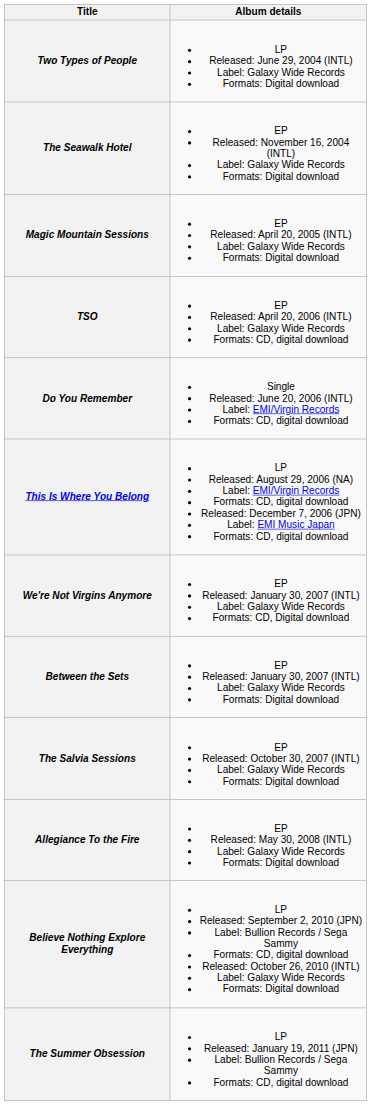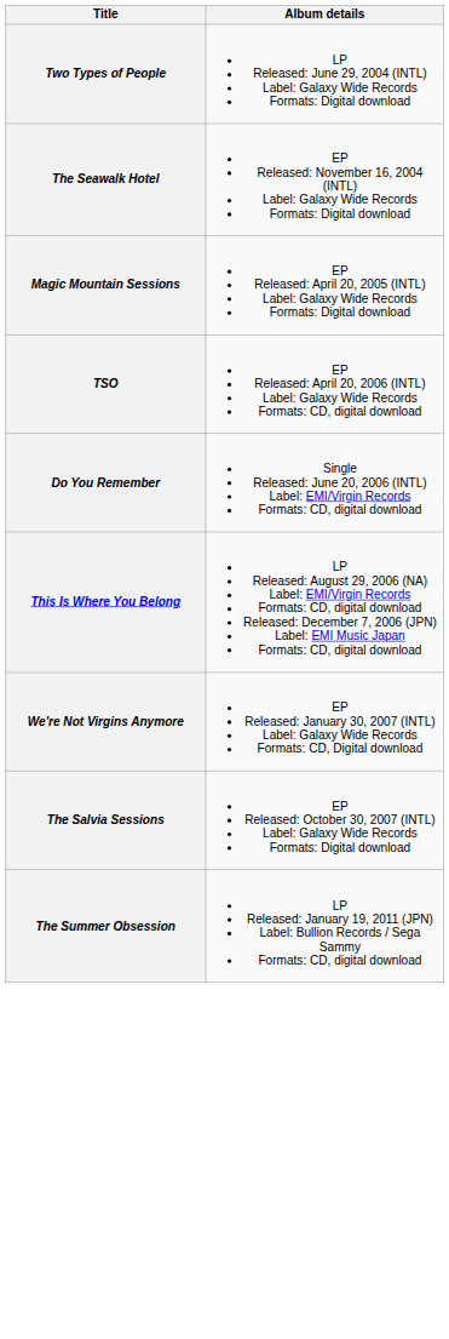 <table class="wikitable plainrowheaders" style="text-align:center;">
 <tr>
 <th scope="col" style="width:16em;">Title</th>
 <th scope="col" style="width:19em;">Album details</th>
 </tr>
 <tr>
 <th scope="row"><em>Two Types of People</em></th>
 <td><br><ul><li>LP</li><li>Released: June 29, 2004 <span>(INTL)</span></li><li>Label: Galaxy Wide Records</li><li>Formats: Digital download</li></ul></td>
 </tr>
 <tr>
 <th scope="row"><em>The Seawalk Hotel</em></th>
 <td><br><ul><li>EP</li><li>Released: November 16, 2004 <span>(INTL)</span></li><li>Label: Galaxy Wide Records</li><li>Formats: Digital download</li></ul></td>
 </tr>
 <tr>
 <th scope="row"><em>Magic Mountain Sessions</em></th>
 <td><br><ul><li>EP</li><li>Released: April 20, 2005 <span>(INTL)</span></li><li>Label: Galaxy Wide Records</li><li>Formats: Digital download</li></ul></td>
 </tr>
 <tr>
 <th scope="row"><em>TSO</em></th>
 <td><br><ul><li>EP</li><li>Released: April 20, 2006 <span>(INTL)</span></li><li>Label: Galaxy Wide Records</li><li>Formats: CD, digital download</li></ul></td>
 </tr>
 <tr>
 <th scope="row"><em>Do You Remember</em></th>
 <td><br><ul><li>Single</li><li>Released: June 20, 2006 <span>(INTL)</span></li><li>Label: <a href='#'>EMI/Virgin Records</a></li><li>Formats: CD, digital download</li></ul></td>
 </tr>
 <tr>
 <th scope="row"><em><a href='#'>This Is Where You Belong</a></em></th>
 <td><br><ul><li>LP</li><li>Released: August 29, 2006 <span>(NA)</span></li><li>Label: <a href='#'>EMI/Virgin Records</a></li><li>Formats: CD, digital download</li><li>Released: December 7, 2006 <span>(JPN)</span></li><li>Label: <a href='#'>EMI Music Japan</a></li><li>Formats: CD, digital download</li></ul></td>
 </tr>
 <tr>
 <th scope="row"><em>We're Not Virgins Anymore</em></th>
 <td><br><ul><li>EP</li><li>Released: January 30, 2007 <span>(INTL)</span></li><li>Label: Galaxy Wide Records</li><li>Formats: CD, Digital download</li></ul></td>
 </tr>
 <tr>
-<th scope="row"><em>Between the Sets</em></th>
-<td><br><ul><li>EP</li><li>Released: January 30, 2007 <span>(INTL)</span></li><li>Label: Galaxy Wide Records</li><li>Formats: Digital download</li></ul></td>
-</tr>
-<tr>
 <th scope="row"><em>The Salvia Sessions</em></th>
 <td><br><ul><li>EP</li><li>Released: October 30, 2007 <span>(INTL)</span></li><li>Label: Galaxy Wide Records</li><li>Formats: Digital download</li></ul></td>
-</tr>
-<tr>
-<th scope="row"><em>Allegiance To the Fire</em></th>
-<td><br><ul><li>EP</li><li>Released: May 30, 2008 <span>(INTL)</span></li><li>Label: Galaxy Wide Records</li><li>Formats: Digital download</li></ul></td>
-</tr>
-<tr>
-<th scope="row"><em>Believe Nothing Explore Everything</em></th>
-<td><br><ul><li>LP</li><li>Released: September 2, 2010 <span>(JPN)</span></li><li>Label: Bullion Records / Sega Sammy</li><li>Formats: CD, digital download</li><li>Released: October 26, 2010 <span>(INTL)</span></li><li>Label: Galaxy Wide Records</li><li>Formats: Digital download</li></ul></td>
 </tr>
 <tr>
 <th scope="row"><em>The Summer Obsession</em></th>
 <td><br><ul><li>LP</li><li>Released: January 19, 2011 <span>(JPN)</span></li><li>Label: Bullion Records / Sega Sammy</li><li>Formats: CD, digital download</li></ul></td>
 </tr>
 </table>
